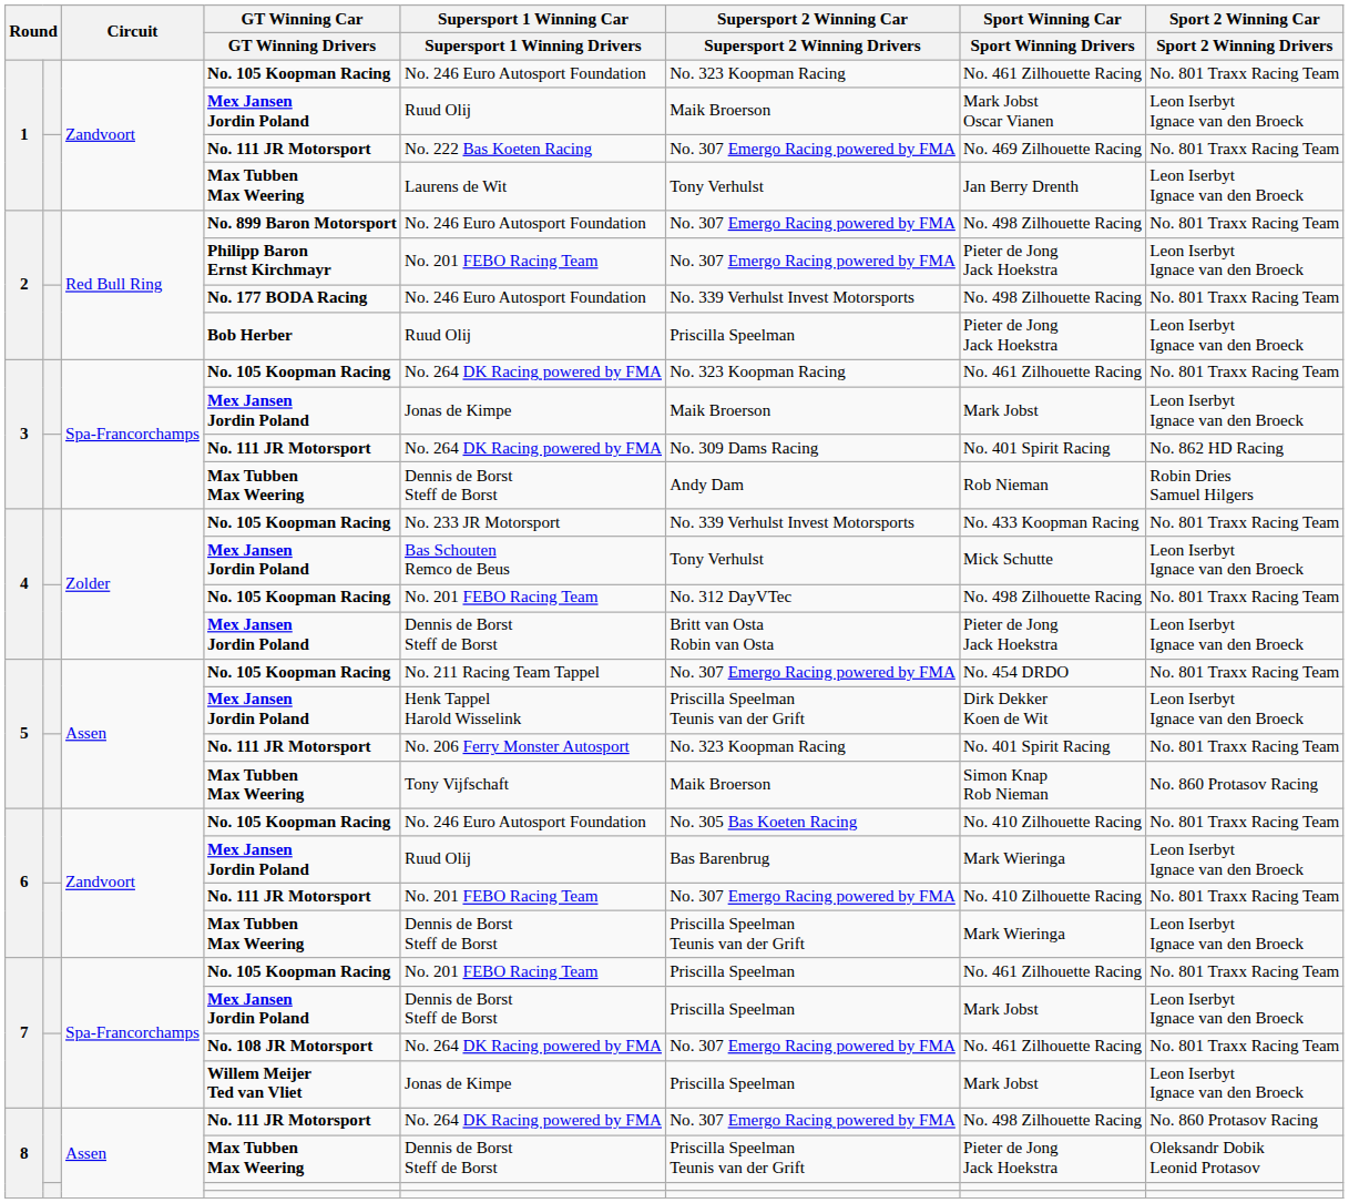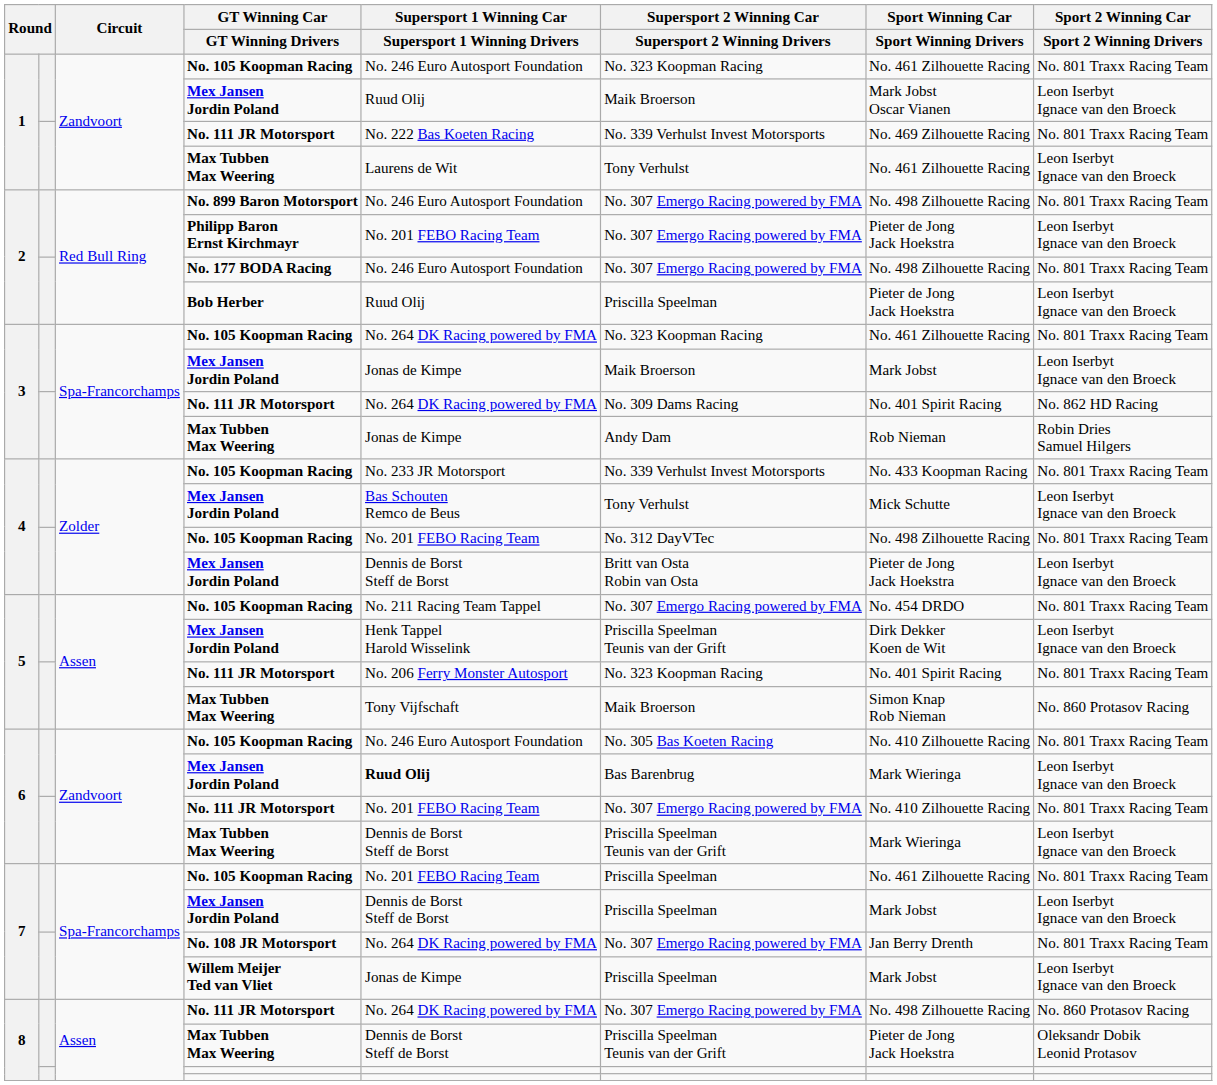 <table class="wikitable" style="font-size: 80%;">
 <tr>
 <th rowspan=2 colspan=2>Round</th>
 <th rowspan=2>Circuit</th>
 <th>GT Winning Car</th>
 <th>Supersport 1 Winning Car</th>
 <th>Supersport 2 Winning Car</th>
 <th>Sport Winning Car</th>
 <th>Sport 2 Winning Car</th>
 </tr>
 <tr>
 <th>GT Winning Drivers</th>
 <th>Supersport 1 Winning Drivers</th>
 <th>Supersport 2 Winning Drivers</th>
 <th>Sport Winning Drivers</th>
 <th>Sport 2 Winning Drivers</th>
 </tr>
 <tr>
 <th rowspan=4>1</th>
 <th rowspan=2></th>
 <td rowspan=4> <a href='#'>Zandvoort</a></td>
 <td><strong> No. 105 Koopman Racing</strong></td>
 <td> No. 246 Euro Autosport Foundation</td>
 <td> No. 323 Koopman Racing</td>
 <td> No. 461 Zilhouette Racing</td>
 <td> No. 801 Traxx Racing Team</td>
 </tr>
 <tr>
 <td><strong> <a href='#'>Mex Jansen</a><br> Jordin Poland</strong></td>
 <td> Ruud Olij</td>
 <td> Maik Broerson</td>
 <td> Mark Jobst<br> Oscar Vianen</td>
 <td> Leon Iserbyt<br> Ignace van den Broeck</td>
 </tr>
 <tr>
 <th rowspan=2></th>
 <td><strong> No. 111 JR Motorsport</strong></td>
 <td> No. 222 <a href='#'>Bas Koeten Racing</a></td>
-<td> No. 307 <a href='#'>Emergo Racing powered by FMA</a></td>
+<td> No. 339 Verhulst Invest Motorsports</td>
 <td> No. 469 Zilhouette Racing</td>
 <td> No. 801 Traxx Racing Team</td>
 </tr>
 <tr>
 <td><strong> Max Tubben<br> Max Weering</strong></td>
 <td> Laurens de Wit</td>
 <td> Tony Verhulst</td>
-<td> Jan Berry Drenth</td>
+<td> No. 461 Zilhouette Racing</td>
 <td> Leon Iserbyt<br> Ignace van den Broeck</td>
 </tr>
 <tr>
 <th rowspan=4>2</th>
 <th rowspan=2></th>
 <td rowspan=4> <a href='#'>Red Bull Ring</a></td>
 <td><strong> No. 899 Baron Motorsport</strong></td>
 <td> No. 246 Euro Autosport Foundation</td>
 <td> No. 307 <a href='#'>Emergo Racing powered by FMA</a></td>
 <td> No. 498 Zilhouette Racing</td>
 <td> No. 801 Traxx Racing Team</td>
 </tr>
 <tr>
 <td><strong> Philipp Baron<br> Ernst Kirchmayr</strong></td>
 <td> No. 201 <a href='#'>FEBO Racing Team</a></td>
 <td> No. 307 <a href='#'>Emergo Racing powered by FMA</a></td>
 <td> Pieter de Jong<br> Jack Hoekstra</td>
 <td> Leon Iserbyt<br> Ignace van den Broeck</td>
 </tr>
 <tr>
 <th rowspan=2></th>
 <td><strong> No. 177 BODA Racing</strong></td>
 <td> No. 246 Euro Autosport Foundation</td>
-<td> No. 339 Verhulst Invest Motorsports</td>
+<td> No. 307 <a href='#'>Emergo Racing powered by FMA</a></td>
 <td> No. 498 Zilhouette Racing</td>
 <td> No. 801 Traxx Racing Team</td>
 </tr>
 <tr>
 <td><strong> Bob Herber</strong></td>
 <td> Ruud Olij</td>
 <td> Priscilla Speelman</td>
 <td> Pieter de Jong<br> Jack Hoekstra</td>
 <td> Leon Iserbyt<br> Ignace van den Broeck</td>
 </tr>
 <tr>
 <th rowspan=4>3</th>
 <th rowspan=2></th>
 <td rowspan=4> <a href='#'>Spa-Francorchamps</a></td>
 <td><strong> No. 105 Koopman Racing</strong></td>
 <td> No. 264 <a href='#'>DK Racing powered by FMA</a></td>
 <td> No. 323 Koopman Racing</td>
 <td> No. 461 Zilhouette Racing</td>
 <td> No. 801 Traxx Racing Team</td>
 </tr>
 <tr>
 <td><strong> <a href='#'>Mex Jansen</a><br> Jordin Poland</strong></td>
 <td> Jonas de Kimpe</td>
 <td> Maik Broerson</td>
 <td> Mark Jobst</td>
 <td> Leon Iserbyt<br> Ignace van den Broeck</td>
 </tr>
 <tr>
 <th rowspan=2></th>
 <td><strong> No. 111 JR Motorsport</strong></td>
 <td> No. 264 <a href='#'>DK Racing powered by FMA</a></td>
 <td> No. 309 Dams Racing</td>
 <td> No. 401 Spirit Racing</td>
 <td> No. 862 HD Racing</td>
 </tr>
 <tr>
 <td><strong> Max Tubben<br> Max Weering</strong></td>
-<td> Dennis de Borst<br> Steff de Borst</td>
+<td> Jonas de Kimpe</td>
 <td> Andy Dam</td>
 <td> Rob Nieman</td>
 <td> Robin Dries<br> Samuel Hilgers</td>
 </tr>
 <tr>
 <th rowspan=4>4</th>
 <th rowspan=2></th>
 <td rowspan=4> <a href='#'>Zolder</a></td>
 <td><strong> No. 105 Koopman Racing</strong></td>
 <td> No. 233 JR Motorsport</td>
 <td> No. 339 Verhulst Invest Motorsports</td>
 <td> No. 433 Koopman Racing</td>
 <td> No. 801 Traxx Racing Team</td>
 </tr>
 <tr>
 <td><strong> <a href='#'>Mex Jansen</a><br> Jordin Poland</strong></td>
 <td> <a href='#'>Bas Schouten</a><br> Remco de Beus</td>
 <td> Tony Verhulst</td>
 <td> Mick Schutte</td>
 <td> Leon Iserbyt<br> Ignace van den Broeck</td>
 </tr>
 <tr>
 <th rowspan=2></th>
 <td><strong> No. 105 Koopman Racing</strong></td>
 <td> No. 201 <a href='#'>FEBO Racing Team</a></td>
 <td> No. 312 DayVTec</td>
 <td> No. 498 Zilhouette Racing</td>
 <td> No. 801 Traxx Racing Team</td>
 </tr>
 <tr>
 <td><strong> <a href='#'>Mex Jansen</a><br> Jordin Poland</strong></td>
 <td> Dennis de Borst<br> Steff de Borst</td>
 <td> Britt van Osta<br> Robin van Osta</td>
 <td> Pieter de Jong<br> Jack Hoekstra</td>
 <td> Leon Iserbyt<br> Ignace van den Broeck</td>
 </tr>
 <tr>
 <th rowspan=4>5</th>
 <th rowspan=2></th>
 <td rowspan=4> <a href='#'>Assen</a></td>
 <td><strong> No. 105 Koopman Racing</strong></td>
 <td> No. 211 Racing Team Tappel</td>
 <td> No. 307 <a href='#'>Emergo Racing powered by FMA</a></td>
 <td> No. 454 DRDO</td>
 <td> No. 801 Traxx Racing Team</td>
 </tr>
 <tr>
 <td><strong> <a href='#'>Mex Jansen</a><br> Jordin Poland</strong></td>
 <td> Henk Tappel<br> Harold Wisselink</td>
 <td> Priscilla Speelman<br> Teunis van der Grift</td>
 <td> Dirk Dekker<br> Koen de Wit</td>
 <td> Leon Iserbyt<br> Ignace van den Broeck</td>
 </tr>
 <tr>
 <th rowspan=2></th>
 <td><strong> No. 111 JR Motorsport</strong></td>
 <td> No. 206 <a href='#'>Ferry Monster Autosport</a></td>
 <td> No. 323 Koopman Racing</td>
 <td> No. 401 Spirit Racing</td>
 <td> No. 801 Traxx Racing Team</td>
 </tr>
 <tr>
 <td><strong> Max Tubben<br> Max Weering</strong></td>
 <td> Tony Vijfschaft</td>
 <td> Maik Broerson</td>
 <td> Simon Knap<br> Rob Nieman</td>
 <td> No. 860 Protasov Racing</td>
 </tr>
 <tr>
 <th rowspan=4>6</th>
 <th rowspan=2></th>
 <td rowspan=4> <a href='#'>Zandvoort</a></td>
 <td><strong> No. 105 Koopman Racing</strong></td>
 <td> No. 246 Euro Autosport Foundation</td>
 <td> No. 305 <a href='#'>Bas Koeten Racing</a></td>
 <td> No. 410 Zilhouette Racing</td>
 <td> No. 801 Traxx Racing Team</td>
 </tr>
 <tr>
 <td><strong> <a href='#'>Mex Jansen</a><br> Jordin Poland</strong></td>
-<td> Ruud Olij</td>
+<td><strong> Ruud Olij</strong></td>
 <td> Bas Barenbrug</td>
 <td> Mark Wieringa</td>
 <td> Leon Iserbyt<br> Ignace van den Broeck</td>
 </tr>
 <tr>
 <th rowspan=2></th>
 <td><strong> No. 111 JR Motorsport</strong></td>
 <td> No. 201 <a href='#'>FEBO Racing Team</a></td>
 <td> No. 307 <a href='#'>Emergo Racing powered by FMA</a></td>
 <td> No. 410 Zilhouette Racing</td>
 <td> No. 801 Traxx Racing Team</td>
 </tr>
 <tr>
 <td><strong> Max Tubben<br> Max Weering</strong></td>
 <td> Dennis de Borst<br> Steff de Borst</td>
 <td> Priscilla Speelman<br> Teunis van der Grift</td>
 <td> Mark Wieringa</td>
 <td> Leon Iserbyt<br> Ignace van den Broeck</td>
 </tr>
 <tr>
 <th rowspan=4>7</th>
 <th rowspan=2></th>
 <td rowspan=4> <a href='#'>Spa-Francorchamps</a></td>
 <td><strong> No. 105 Koopman Racing</strong></td>
 <td> No. 201 <a href='#'>FEBO Racing Team</a></td>
 <td> Priscilla Speelman</td>
 <td> No. 461 Zilhouette Racing</td>
 <td> No. 801 Traxx Racing Team</td>
 </tr>
 <tr>
 <td><strong> <a href='#'>Mex Jansen</a><br> Jordin Poland</strong></td>
 <td> Dennis de Borst<br> Steff de Borst</td>
 <td> Priscilla Speelman</td>
 <td> Mark Jobst</td>
 <td> Leon Iserbyt<br> Ignace van den Broeck</td>
 </tr>
 <tr>
 <th rowspan=2></th>
 <td><strong> No. 108 JR Motorsport</strong></td>
 <td> No. 264 <a href='#'>DK Racing powered by FMA</a></td>
 <td> No. 307 <a href='#'>Emergo Racing powered by FMA</a></td>
-<td> No. 461 Zilhouette Racing</td>
+<td> Jan Berry Drenth</td>
 <td> No. 801 Traxx Racing Team</td>
 </tr>
 <tr>
 <td><strong> Willem Meijer<br> Ted van Vliet</strong></td>
 <td> Jonas de Kimpe</td>
 <td> Priscilla Speelman</td>
 <td> Mark Jobst</td>
 <td> Leon Iserbyt<br> Ignace van den Broeck</td>
 </tr>
 <tr>
 <th rowspan=4>8</th>
 <th rowspan=2></th>
 <td rowspan=4> <a href='#'>Assen</a></td>
 <td><strong> No. 111 JR Motorsport</strong></td>
 <td> No. 264 <a href='#'>DK Racing powered by FMA</a></td>
 <td> No. 307 <a href='#'>Emergo Racing powered by FMA</a></td>
 <td> No. 498 Zilhouette Racing</td>
 <td> No. 860 Protasov Racing</td>
 </tr>
 <tr>
 <td><strong> Max Tubben<br> Max Weering</strong></td>
 <td> Dennis de Borst<br> Steff de Borst</td>
 <td> Priscilla Speelman<br> Teunis van der Grift</td>
 <td> Pieter de Jong<br> Jack Hoekstra</td>
 <td> Oleksandr Dobik<br> Leonid Protasov</td>
 </tr>
 <tr>
 <th rowspan=2></th>
 <td></td>
 <td></td>
 <td></td>
 <td></td>
 <td></td>
 </tr>
 <tr>
 <td></td>
 <td></td>
 <td></td>
 <td></td>
 <td></td>
 </tr>
 <tr>
 </tr>
 </table>
